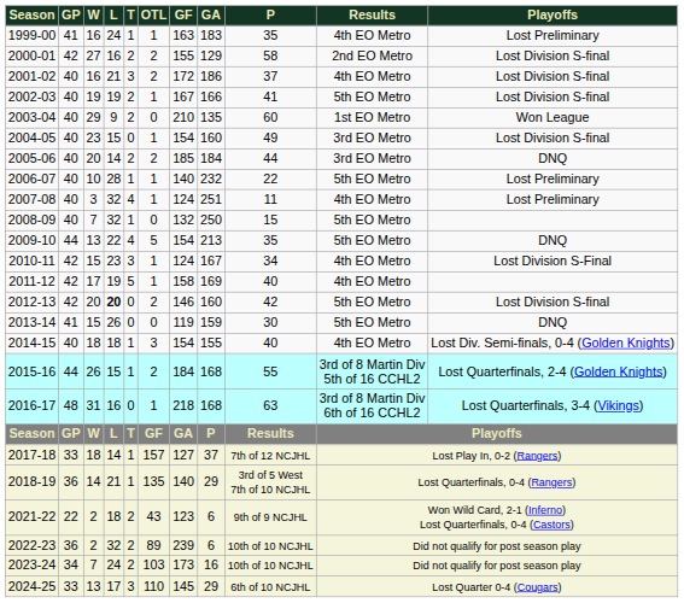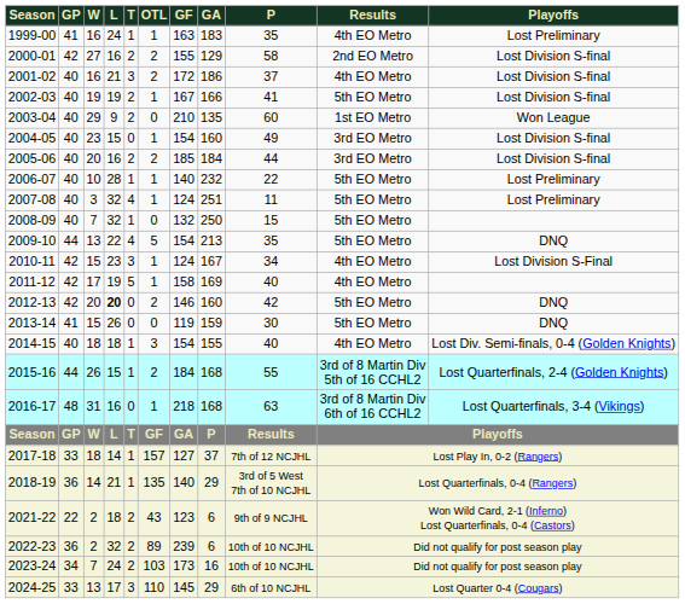 <table class="wikitable">
 <tr align="center" style="color: #ECEBBD" bgcolor="#123524">
 <td><strong>Season</strong></td>
 <td><strong>GP</strong></td>
 <td><strong>W</strong></td>
 <td><strong>L</strong></td>
 <td><strong>T</strong></td>
 <td><strong>OTL</strong></td>
 <td><strong>GF</strong></td>
 <td><strong>GA</strong></td>
 <td><strong>P</strong></td>
 <td><strong>Results</strong></td>
 <td><strong>Playoffs</strong></td>
 </tr>
 <tr align="center">
 <td>1999-00</td>
 <td>41</td>
 <td>16</td>
 <td>24</td>
 <td>1</td>
 <td>1</td>
 <td>163</td>
 <td>183</td>
 <td>35</td>
 <td>4th EO Metro</td>
 <td>Lost Preliminary</td>
 </tr>
 <tr align="center">
 <td>2000-01</td>
 <td>42</td>
 <td>27</td>
 <td>16</td>
 <td>2</td>
 <td>2</td>
 <td>155</td>
 <td>129</td>
 <td>58</td>
 <td>2nd EO Metro</td>
 <td>Lost Division S-final</td>
 </tr>
 <tr align="center">
 <td>2001-02</td>
 <td>40</td>
 <td>16</td>
 <td>21</td>
 <td>3</td>
 <td>2</td>
 <td>172</td>
 <td>186</td>
 <td>37</td>
 <td>4th EO Metro</td>
 <td>Lost Division S-final</td>
 </tr>
 <tr align="center">
 <td>2002-03</td>
 <td>40</td>
 <td>19</td>
 <td>19</td>
 <td>2</td>
 <td>1</td>
 <td>167</td>
 <td>166</td>
 <td>41</td>
 <td>5th EO Metro</td>
 <td>Lost Division S-final</td>
 </tr>
 <tr align="center">
 <td>2003-04</td>
 <td>40</td>
 <td>29</td>
 <td>9</td>
 <td>2</td>
 <td>0</td>
 <td>210</td>
 <td>135</td>
 <td>60</td>
 <td>1st EO Metro</td>
 <td>Won League</td>
 </tr>
 <tr align="center">
 <td>2004-05</td>
 <td>40</td>
 <td>23</td>
 <td>15</td>
 <td>0</td>
 <td>1</td>
 <td>154</td>
 <td>160</td>
 <td>49</td>
 <td>3rd EO Metro</td>
 <td>Lost Division S-final</td>
 </tr>
 <tr align="center">
 <td>2005-06</td>
 <td>40</td>
 <td>20</td>
-<td>14</td>
+<td>16</td>
 <td>2</td>
 <td>2</td>
 <td>185</td>
 <td>184</td>
 <td>44</td>
 <td>3rd EO Metro</td>
-<td>DNQ</td>
+<td>Lost Division S-final</td>
 </tr>
 <tr align="center">
 <td>2006-07</td>
 <td>40</td>
 <td>10</td>
 <td>28</td>
 <td>1</td>
 <td>1</td>
 <td>140</td>
 <td>232</td>
 <td>22</td>
 <td>5th EO Metro</td>
 <td>Lost Preliminary</td>
 </tr>
 <tr align="center">
 <td>2007-08</td>
 <td>40</td>
 <td>3</td>
 <td>32</td>
 <td>4</td>
 <td>1</td>
 <td>124</td>
 <td>251</td>
 <td>11</td>
-<td>4th EO Metro</td>
+<td>5th EO Metro</td>
 <td>Lost Preliminary</td>
 </tr>
 <tr align="center">
 <td>2008-09</td>
 <td>40</td>
 <td>7</td>
 <td>32</td>
 <td>1</td>
 <td>0</td>
 <td>132</td>
 <td>250</td>
 <td>15</td>
 <td>5th EO Metro</td>
 <td></td>
 </tr>
 <tr align="center">
 <td>2009-10</td>
 <td>44</td>
 <td>13</td>
 <td>22</td>
 <td>4</td>
 <td>5</td>
 <td>154</td>
 <td>213</td>
 <td>35</td>
 <td>5th EO Metro</td>
 <td>DNQ</td>
 </tr>
 <tr align="center">
 <td>2010-11</td>
 <td>42</td>
 <td>15</td>
 <td>23</td>
 <td>3</td>
 <td>1</td>
 <td>124</td>
 <td>167</td>
 <td>34</td>
 <td>4th EO Metro</td>
 <td>Lost Division S-Final</td>
 </tr>
 <tr align="center">
 <td>2011-12</td>
 <td>42</td>
 <td>17</td>
 <td>19</td>
 <td>5</td>
 <td>1</td>
 <td>158</td>
 <td>169</td>
 <td>40</td>
 <td>4th EO Metro</td>
 <td></td>
 </tr>
 <tr align="center">
 <td>2012-13</td>
 <td>42</td>
 <td>20</td>
 <td><strong>20</strong></td>
 <td>0</td>
 <td>2</td>
 <td>146</td>
 <td>160</td>
 <td>42</td>
 <td>5th EO Metro</td>
-<td>Lost Division S-final</td>
+<td>DNQ</td>
 </tr>
 <tr align="center">
 <td>2013-14</td>
 <td>41</td>
 <td>15</td>
 <td>26</td>
 <td>0</td>
 <td>0</td>
 <td>119</td>
 <td>159</td>
 <td>30</td>
 <td>5th EO Metro</td>
 <td>DNQ</td>
 </tr>
 <tr align="center">
 <td>2014-15</td>
 <td>40</td>
 <td>18</td>
 <td>18</td>
 <td>1</td>
 <td>3</td>
 <td>154</td>
 <td>155</td>
 <td>40</td>
 <td>4th EO Metro</td>
 <td>Lost Div. Semi-finals, 0-4 (<a href='#'>Golden Knights</a>)</td>
 </tr>
 <tr align="center" bgcolor="#bbffff">
 <td>2015-16</td>
 <td>44</td>
 <td>26</td>
 <td>15</td>
 <td>1</td>
 <td>2</td>
 <td>184</td>
 <td>168</td>
 <td>55</td>
 <td>3rd of 8 Martin Div<br>5th of 16 CCHL2</td>
 <td>Lost Quarterfinals, 2-4 (<a href='#'>Golden Knights</a>)</td>
 </tr>
 <tr align="center" bgcolor="#bbffff">
 <td>2016-17</td>
 <td>48</td>
 <td>31</td>
 <td>16</td>
 <td>0</td>
 <td>1</td>
 <td>218</td>
 <td>168</td>
 <td>63</td>
 <td>3rd of 8 Martin Div<br>6th of 16 CCHL2</td>
 <td>Lost Quarterfinals, 3-4 (<a href='#'>Vikings</a>)</td>
 </tr>
 <tr align="center" style="color: #ECEBBD" bgcolor=grey>
 <td><strong>Season</strong></td>
 <td><strong>GP</strong></td>
 <td><strong>W</strong></td>
 <td><strong>L</strong></td>
 <td><strong>T</strong></td>
 <td><strong>GF</strong></td>
 <td><strong>GA</strong></td>
 <td><strong>P</strong></td>
 <td><strong>Results</strong></td>
 <td colspan=2><strong>Playoffs</strong></td>
 </tr>
 <tr align="center" bgcolor=beige>
 <td>2017-18</td>
 <td>33</td>
 <td>18</td>
 <td>14</td>
 <td>1</td>
 <td>157</td>
 <td>127</td>
 <td>37</td>
 <td><small>7th of 12 NCJHL </small></td>
 <td colspan=2><small>Lost  Play In, 0-2 (<a href='#'>Rangers</a>)</small></td>
 </tr>
 <tr align="center" bgcolor=beige>
 <td>2018-19</td>
 <td>36</td>
 <td>14</td>
 <td>21</td>
 <td>1</td>
 <td>135</td>
 <td>140</td>
 <td>29</td>
 <td><small>3rd of 5 West<br>7th of 10 NCJHL </small></td>
 <td colspan=2><small>Lost Quarterfinals, 0-4 (<a href='#'>Rangers</a>)</small></td>
 </tr>
 <tr align="center" bgcolor=beige>
 <td>2021-22</td>
 <td>22</td>
 <td>2</td>
 <td>18</td>
 <td>2</td>
 <td>43</td>
 <td>123</td>
 <td>6</td>
 <td><small>9th of 9  NCJHL </small></td>
 <td colspan=2><small>Won Wild Card, 2-1 (<a href='#'>Inferno</a>)<br>Lost Quarterfinals, 0-4 (<a href='#'>Castors</a>)</small></td>
 </tr>
 <tr align="center" bgcolor=beige>
 <td>2022-23</td>
 <td>36</td>
 <td>2</td>
 <td>32</td>
 <td>2</td>
 <td>89</td>
 <td>239</td>
 <td>6</td>
 <td><small>10th of 10  NCJHL </small></td>
 <td colspan=2><small>Did not qualify for post season play</small></td>
 </tr>
 <tr align="center" bgcolor=beige>
 <td>2023-24</td>
 <td>34</td>
 <td>7</td>
 <td>24</td>
 <td>2</td>
 <td>103</td>
 <td>173</td>
 <td>16</td>
 <td><small>10th of 10  NCJHL </small></td>
 <td colspan=2><small>Did not qualify for post season play</small></td>
 </tr>
 <tr align="center" bgcolor=beige>
 <td>2024-25</td>
 <td>33</td>
 <td>13</td>
 <td>17</td>
 <td>3</td>
 <td>110</td>
 <td>145</td>
 <td>29</td>
 <td><small>6th of 10  NCJHL </small></td>
 <td colspan=2><small>Lost Quarter 0-4 (<a href='#'>Cougars</a>)</small></td>
 </tr>
 </table>
